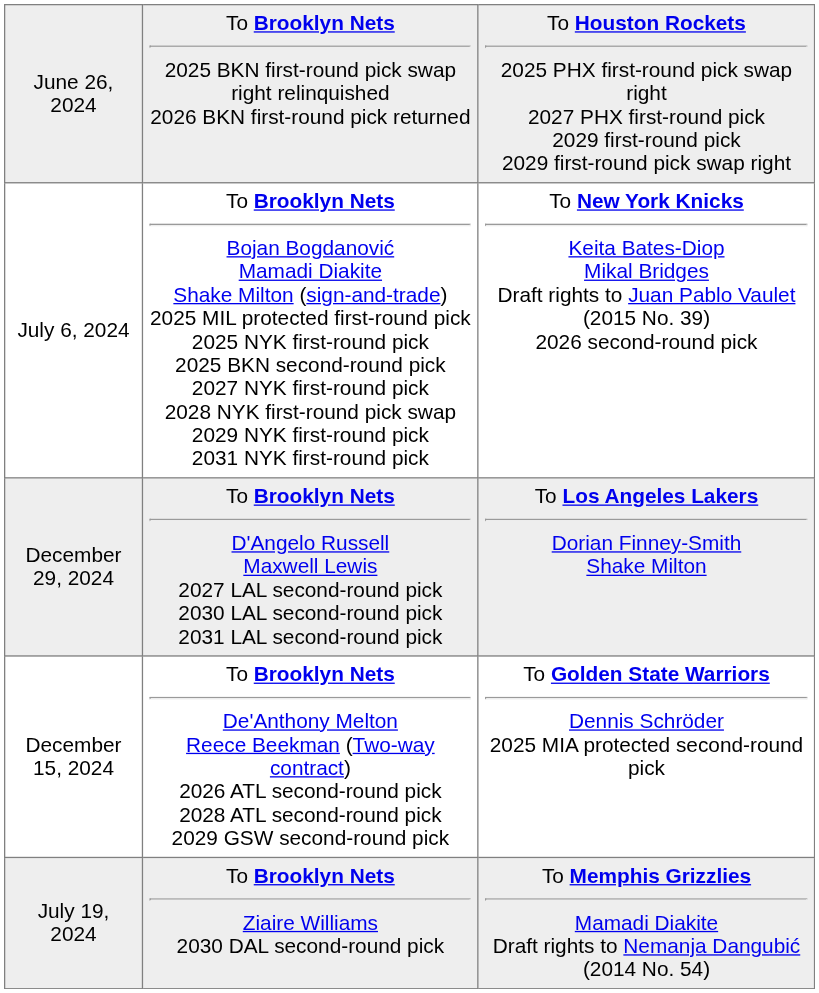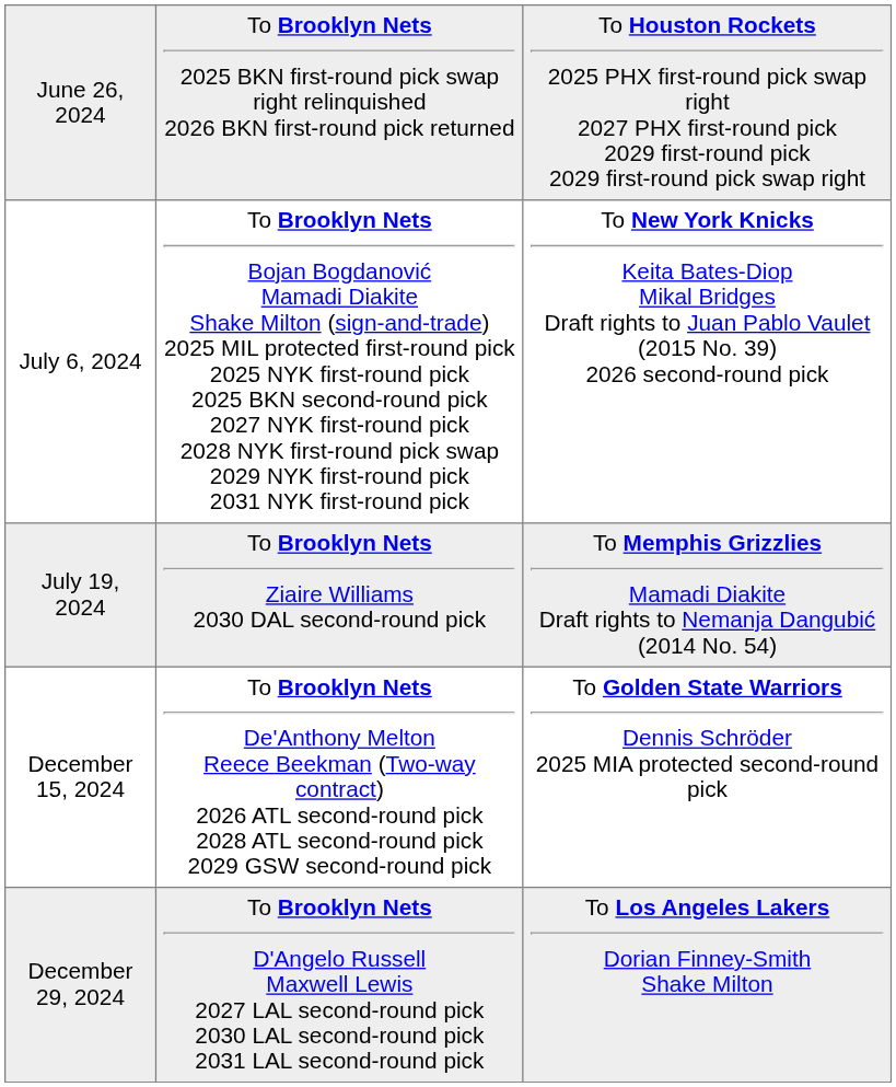 <table border="1" style="border-collapse:collapse; text-align:center; width:100%;"  cellpadding="5">
 <tr style="background:#eee;">
 <td style="width:10%">June 26, 2024</td>
 <td style="width:31%; vertical-align:top;">To <strong><a href='#'>Brooklyn Nets</a></strong><hr>2025 BKN first-round pick swap right relinquished<br>2026 BKN first-round pick returned</td>
 <td style="width:31%; vertical-align:top;">To <strong><a href='#'>Houston Rockets</a></strong><hr>2025 PHX first-round pick swap right<br>2027 PHX first-round pick<br>2029 first-round pick<br>2029 first-round pick swap right</td>
 </tr>
 <tr>
 <td style="width:10%">July 6, 2024</td>
 <td style="width:31%; vertical-align:top;">To <strong><a href='#'>Brooklyn Nets</a></strong><hr><a href='#'>Bojan Bogdanović</a><br><a href='#'>Mamadi Diakite</a><br><a href='#'>Shake Milton</a> (<a href='#'>sign-and-trade</a>)<br>2025 MIL protected first-round pick<br>2025 NYK first-round pick<br>2025 BKN second-round pick<br>2027 NYK first-round pick<br>2028 NYK first-round pick swap<br>2029 NYK first-round pick<br>2031 NYK first-round pick</td>
 <td style="width:31%; vertical-align:top;">To <strong><a href='#'>New York Knicks</a></strong><hr><a href='#'>Keita Bates-Diop</a><br><a href='#'>Mikal Bridges</a><br>Draft rights to <a href='#'>Juan Pablo Vaulet</a> (2015 No. 39)<br>2026 second-round pick</td>
 </tr>
 <tr style="background:#eee;">
-<td style="width:10%">December 29, 2024</td>
-<td style="width:31%; vertical-align:top;">To <strong><a href='#'>Brooklyn Nets</a></strong><hr><a href='#'>D'Angelo Russell</a><br><a href='#'>Maxwell Lewis</a><br>2027 LAL second-round pick<br>2030 LAL second-round pick<br>2031 LAL second-round pick</td>
-<td style="width:31%; vertical-align:top;">To <strong><a href='#'>Los Angeles Lakers</a></strong><hr><a href='#'>Dorian Finney-Smith</a><br><a href='#'>Shake Milton</a></td>
+<td style="width:10%">July 19, 2024</td>
+<td style="width:31%; vertical-align:top;">To <strong><a href='#'>Brooklyn Nets</a></strong><hr><a href='#'>Ziaire Williams</a><br>2030 DAL second-round pick</td>
+<td style="width:31%; vertical-align:top;">To <strong><a href='#'>Memphis Grizzlies</a></strong><hr><a href='#'>Mamadi Diakite</a><br>Draft rights to <a href='#'>Nemanja Dangubić</a> (2014 No. 54)</td>
 </tr>
 <tr>
 <td style="width:10%">December 15, 2024</td>
 <td style="width:31%; vertical-align:top;">To <strong><a href='#'>Brooklyn Nets</a></strong><hr><a href='#'>De'Anthony Melton</a><br><a href='#'>Reece Beekman</a> (<a href='#'>Two-way contract</a>)<br>2026 ATL second-round pick<br>2028 ATL second-round pick<br>2029 GSW second-round pick</td>
 <td style="width:31%; vertical-align:top;">To <strong><a href='#'>Golden State Warriors</a></strong><hr><a href='#'>Dennis Schröder</a><br>2025 MIA protected second-round pick</td>
 </tr>
 <tr style="background:#eee;">
-<td style="width:10%">July 19, 2024</td>
-<td style="width:31%; vertical-align:top;">To <strong><a href='#'>Brooklyn Nets</a></strong><hr><a href='#'>Ziaire Williams</a><br>2030 DAL second-round pick</td>
-<td style="width:31%; vertical-align:top;">To <strong><a href='#'>Memphis Grizzlies</a></strong><hr><a href='#'>Mamadi Diakite</a><br>Draft rights to <a href='#'>Nemanja Dangubić</a> (2014 No. 54)</td>
+<td style="width:10%">December 29, 2024</td>
+<td style="width:31%; vertical-align:top;">To <strong><a href='#'>Brooklyn Nets</a></strong><hr><a href='#'>D'Angelo Russell</a><br><a href='#'>Maxwell Lewis</a><br>2027 LAL second-round pick<br>2030 LAL second-round pick<br>2031 LAL second-round pick</td>
+<td style="width:31%; vertical-align:top;">To <strong><a href='#'>Los Angeles Lakers</a></strong><hr><a href='#'>Dorian Finney-Smith</a><br><a href='#'>Shake Milton</a></td>
 </tr>
 </table>
